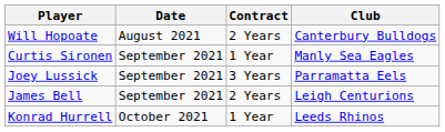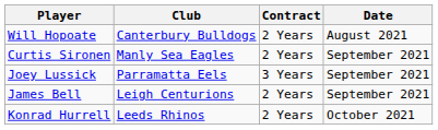 <table class="wikitable">
 <tr>
 <th>Player</th>
+<th>Club</th>
+<th>Contract</th>
 <th>Date</th>
-<th>Contract</th>
-<th>Club</th>
 </tr>
 <tr>
 <td> <a href='#'>Will Hopoate</a></td>
+<td><a href='#'>Canterbury Bulldogs</a></td>
+<td>2 Years</td>
 <td>August 2021</td>
-<td>2 Years</td>
-<td><a href='#'>Canterbury Bulldogs</a></td>
 </tr>
 <tr>
 <td> <a href='#'>Curtis Sironen</a></td>
+<td><a href='#'>Manly Sea Eagles</a></td>
+<td>2 Years</td>
 <td>September 2021</td>
-<td>1 Year</td>
-<td><a href='#'>Manly Sea Eagles</a></td>
 </tr>
 <tr>
 <td> <a href='#'>Joey Lussick</a></td>
+<td><a href='#'>Parramatta Eels</a></td>
+<td>3 Years</td>
 <td>September 2021</td>
-<td>3 Years</td>
-<td><a href='#'>Parramatta Eels</a></td>
 </tr>
 <tr>
 <td> <a href='#'>James Bell</a></td>
+<td><a href='#'>Leigh Centurions</a></td>
+<td>2 Years</td>
 <td>September 2021 </td>
-<td>2 Years</td>
-<td><a href='#'>Leigh Centurions</a></td>
 </tr>
 <tr>
 <td> <a href='#'>Konrad Hurrell</a></td>
+<td><a href='#'>Leeds Rhinos</a></td>
+<td>2 Years</td>
 <td>October 2021</td>
-<td>1 Year</td>
-<td><a href='#'>Leeds Rhinos</a></td>
 </tr>
 </table>
